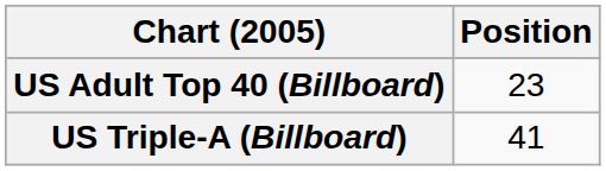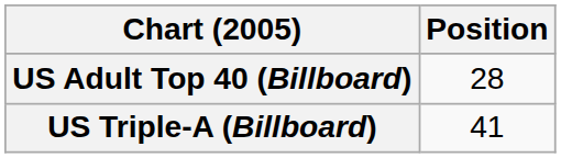 <table class="wikitable plainrowheaders" style="text-align:center">
 <tr>
 <th>Chart (2005)</th>
 <th>Position</th>
 </tr>
 <tr>
 <th scope="row">US Adult Top 40 (<em>Billboard</em>)</th>
-<td>23</td>
+<td>28</td>
 </tr>
 <tr>
 <th scope="row">US Triple-A (<em>Billboard</em>)</th>
 <td>41</td>
 </tr>
 </table>
